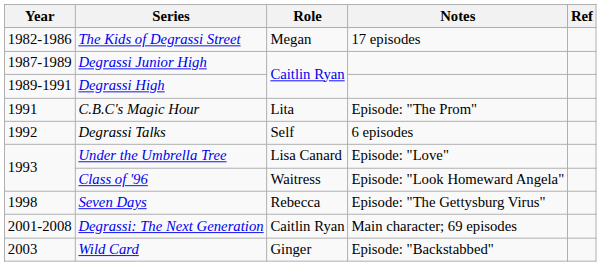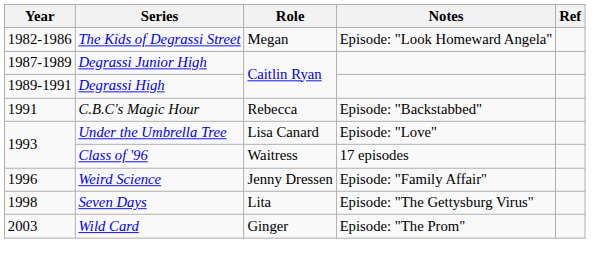 <table class="wikitable sortable">
 <tr>
 <th>Year</th>
 <th>Series</th>
 <th>Role</th>
 <th class="unsortable">Notes</th>
 <th class="unsortable">Ref</th>
 </tr>
 <tr>
 <td>1982-1986</td>
 <td data-sort-value="Kids of Degrassi Street, The"><em><a href='#'>The Kids of Degrassi Street</a></em></td>
 <td>Megan</td>
-<td>17 episodes</td>
+<td>Episode: "Look Homeward Angela"</td>
 <td></td>
 </tr>
 <tr>
 <td>1987-1989</td>
 <td><em><a href='#'>Degrassi Junior High</a></em></td>
 <td rowspan="2"><a href='#'>Caitlin Ryan</a></td>
 <td></td>
 <td></td>
 </tr>
 <tr>
 <td>1989-1991</td>
 <td><em><a href='#'>Degrassi High</a></em></td>
 <td></td>
 <td></td>
 </tr>
 <tr>
 <td>1991</td>
 <td><em>C.B.C's Magic Hour</em></td>
-<td>Lita</td>
-<td>Episode: "The Prom"</td>
-<td></td>
-</tr>
-<tr>
-<td>1992</td>
-<td><em>Degrassi Talks</em></td>
-<td>Self</td>
-<td>6 episodes</td>
+<td>Rebecca</td>
+<td>Episode: "Backstabbed"</td>
 <td></td>
 </tr>
 <tr>
 <td rowspan="2">1993</td>
 <td><em><a href='#'>Under the Umbrella Tree</a></em></td>
 <td>Lisa Canard</td>
 <td>Episode: "Love"</td>
 <td></td>
 </tr>
 <tr>
 <td><em><a href='#'>Class of '96</a></em></td>
 <td>Waitress</td>
-<td>Episode: "Look Homeward Angela"</td>
+<td>17 episodes</td>
+<td></td>
+</tr>
+<tr>
+<td>1996</td>
+<td><a href='#'><em>Weird Science</em></a></td>
+<td>Jenny Dressen</td>
+<td>Episode: "Family Affair"</td>
 <td></td>
 </tr>
 <tr>
 <td>1998</td>
 <td><a href='#'><em>Seven Days</em></a></td>
-<td>Rebecca</td>
+<td>Lita</td>
 <td>Episode: "The Gettysburg Virus"</td>
-<td></td>
-</tr>
-<tr>
-<td>2001-2008</td>
-<td><em><a href='#'>Degrassi: The Next Generation</a></em></td>
-<td>Caitlin Ryan</td>
-<td>Main character; 69 episodes</td>
 <td></td>
 </tr>
 <tr>
 <td>2003</td>
 <td><em><a href='#'>Wild Card</a></em></td>
 <td>Ginger</td>
-<td>Episode: "Backstabbed"</td>
+<td>Episode: "The Prom"</td>
 <td></td>
 </tr>
 </table>
